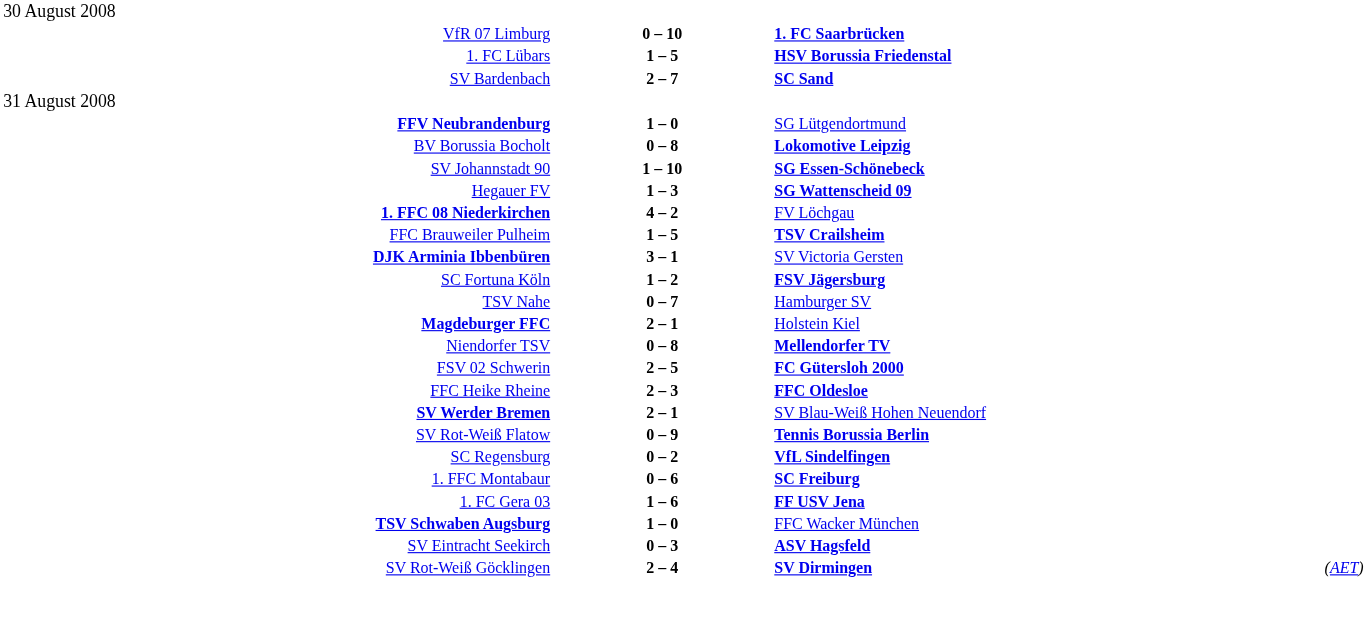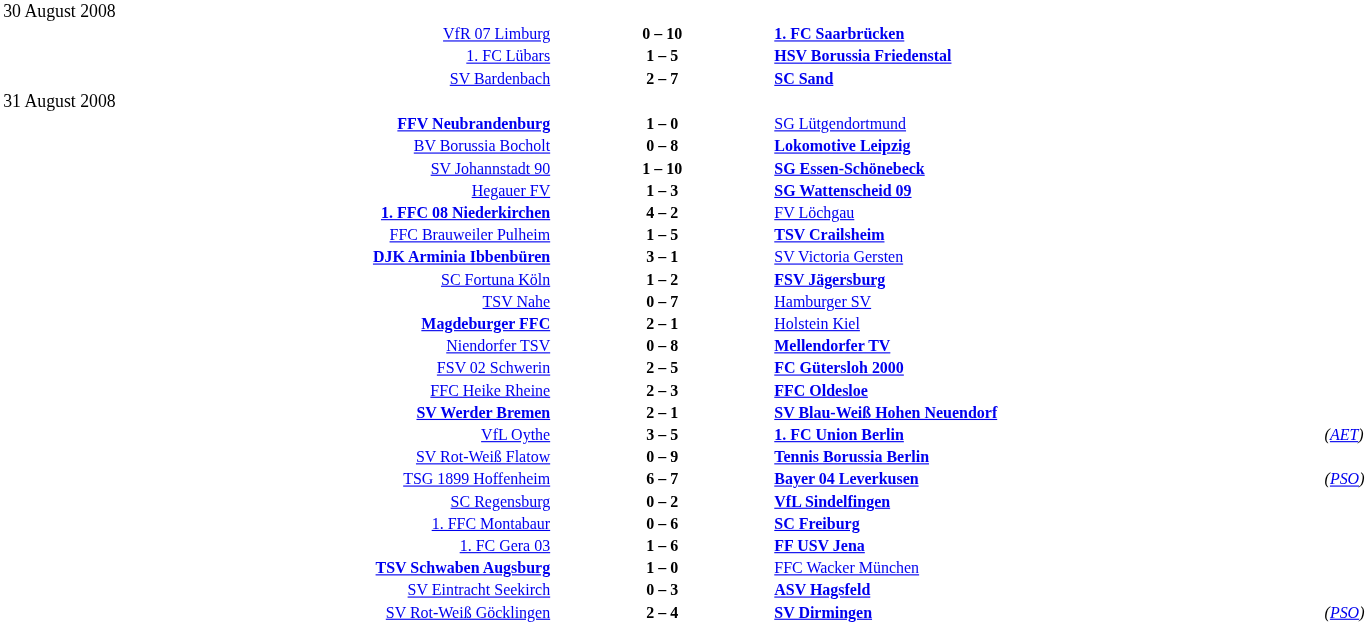 <table width=100% cellspacing=1>
 <tr>
 <th width=25%></th>
 <th width=10%></th>
 <th width=25%></th>
 <th></th>
 </tr>
 <tr>
 <td>30 August 2008</td>
 </tr>
 <tr style=font-size:90%>
 <td align=right><a href='#'>VfR 07 Limburg</a></td>
 <td align=center><strong>0 – 10</strong></td>
 <td><strong><a href='#'>1. FC Saarbrücken</a></strong></td>
 </tr>
 <tr style=font-size:90%>
 <td align=right><a href='#'>1. FC Lübars</a></td>
 <td align=center><strong>1 – 5</strong></td>
 <td><strong><a href='#'>HSV Borussia Friedenstal</a></strong></td>
 </tr>
 <tr style=font-size:90%>
 <td align=right><a href='#'>SV Bardenbach</a></td>
 <td align=center><strong>2 – 7</strong></td>
 <td><strong><a href='#'>SC Sand</a></strong></td>
 </tr>
 <tr>
 <td>31 August 2008</td>
 </tr>
 <tr style=font-size:90%>
 <td align=right><strong><a href='#'>FFV Neubrandenburg</a></strong></td>
 <td align=center><strong>1 – 0</strong></td>
 <td><a href='#'>SG Lütgendortmund</a></td>
 </tr>
 <tr style=font-size:90%>
 <td align=right><a href='#'>BV Borussia Bocholt</a></td>
 <td align=center><strong>0 – 8</strong></td>
 <td><strong><a href='#'>Lokomotive Leipzig</a></strong></td>
 </tr>
 <tr style=font-size:90%>
 <td align=right><a href='#'>SV Johannstadt 90</a></td>
 <td align=center><strong>1 – 10</strong></td>
 <td><strong><a href='#'>SG Essen-Schönebeck</a></strong></td>
 </tr>
 <tr style=font-size:90%>
 <td align=right><a href='#'>Hegauer FV</a></td>
 <td align=center><strong>1 – 3</strong></td>
 <td><strong><a href='#'>SG Wattenscheid 09</a></strong></td>
 </tr>
 <tr style=font-size:90%>
 <td align=right><strong><a href='#'>1. FFC 08 Niederkirchen</a></strong></td>
 <td align=center><strong>4 – 2</strong></td>
 <td><a href='#'>FV Löchgau</a></td>
 </tr>
 <tr style=font-size:90%>
 <td align=right><a href='#'>FFC Brauweiler Pulheim</a></td>
 <td align=center><strong>1 – 5</strong></td>
 <td><strong><a href='#'>TSV Crailsheim</a></strong></td>
 </tr>
 <tr style=font-size:90%>
 <td align=right><strong><a href='#'>DJK Arminia Ibbenbüren</a></strong></td>
 <td align=center><strong>3 – 1</strong></td>
 <td><a href='#'>SV Victoria Gersten</a></td>
 </tr>
 <tr style=font-size:90%>
 <td align=right><a href='#'>SC Fortuna Köln</a></td>
 <td align=center><strong>1 – 2</strong></td>
 <td><strong><a href='#'>FSV Jägersburg</a></strong></td>
 </tr>
 <tr style=font-size:90%>
 <td align=right><a href='#'>TSV Nahe</a></td>
 <td align=center><strong>0 – 7</strong></td>
 <td><a href='#'>Hamburger SV</a></td>
 </tr>
 <tr style=font-size:90%>
 <td align=right><strong><a href='#'>Magdeburger FFC</a></strong></td>
 <td align=center><strong>2 – 1</strong></td>
 <td><a href='#'>Holstein Kiel</a></td>
 </tr>
 <tr style=font-size:90%>
 <td align=right><a href='#'>Niendorfer TSV</a></td>
 <td align=center><strong>0 – 8</strong></td>
 <td><strong><a href='#'>Mellendorfer TV</a></strong></td>
 </tr>
 <tr style=font-size:90%>
 <td align=right><a href='#'>FSV 02 Schwerin</a></td>
 <td align=center><strong>2 – 5</strong></td>
 <td><strong><a href='#'>FC Gütersloh 2000</a></strong></td>
 </tr>
 <tr style=font-size:90%>
 <td align=right><a href='#'>FFC Heike Rheine</a></td>
 <td align=center><strong>2 – 3</strong></td>
 <td><strong><a href='#'>FFC Oldesloe</a></strong></td>
 </tr>
 <tr style=font-size:90%>
 <td align=right><strong><a href='#'>SV Werder Bremen</a></strong></td>
 <td align=center><strong>2 – 1</strong></td>
-<td><a href='#'>SV Blau-Weiß Hohen Neuendorf</a></td>
+<td><strong><a href='#'>SV Blau-Weiß Hohen Neuendorf</a></strong></td>
+</tr>
+<tr style=font-size:90%>
+<td align=right><a href='#'>VfL Oythe</a></td>
+<td align=center><strong>3 – 5</strong></td>
+<td><strong><a href='#'>1. FC Union Berlin</a></strong></td>
+<td><em>(<a href='#'>AET</a>)</em></td>
 </tr>
 <tr style=font-size:90%>
 <td align=right><a href='#'>SV Rot-Weiß Flatow</a></td>
 <td align=center><strong>0 – 9</strong></td>
 <td><strong><a href='#'>Tennis Borussia Berlin</a></strong></td>
+</tr>
+<tr style=font-size:90%>
+<td align=right><a href='#'>TSG 1899 Hoffenheim</a></td>
+<td align=center><strong>6 – 7</strong></td>
+<td><strong><a href='#'>Bayer 04 Leverkusen</a></strong></td>
+<td><em>(<a href='#'>PSO</a>)</em></td>
 </tr>
 <tr style=font-size:90%>
 <td align=right><a href='#'>SC Regensburg</a></td>
 <td align=center><strong>0 – 2</strong></td>
 <td><strong><a href='#'>VfL Sindelfingen</a></strong></td>
 </tr>
 <tr style=font-size:90%>
 <td align=right><a href='#'>1. FFC Montabaur</a></td>
 <td align=center><strong>0 – 6</strong></td>
 <td><strong><a href='#'>SC Freiburg</a></strong></td>
 </tr>
 <tr style=font-size:90%>
 <td align=right><a href='#'>1. FC Gera 03</a></td>
 <td align=center><strong>1 – 6</strong></td>
 <td><strong><a href='#'>FF USV Jena</a></strong></td>
 </tr>
 <tr style=font-size:90%>
 <td align=right><strong><a href='#'>TSV Schwaben Augsburg</a></strong></td>
 <td align=center><strong>1 – 0</strong></td>
 <td><a href='#'>FFC Wacker München</a></td>
 </tr>
 <tr style=font-size:90%>
 <td align=right><a href='#'>SV Eintracht Seekirch</a></td>
 <td align=center><strong>0 – 3</strong></td>
 <td><strong><a href='#'>ASV Hagsfeld</a></strong></td>
 </tr>
 <tr style=font-size:90%>
 <td align=right><a href='#'>SV Rot-Weiß Göcklingen</a></td>
 <td align=center><strong>2 – 4</strong></td>
 <td><strong><a href='#'>SV Dirmingen</a></strong></td>
-<td><em>(<a href='#'>AET</a>)</em></td>
+<td><em>(<a href='#'>PSO</a>)</em></td>
 </tr>
 </table>
